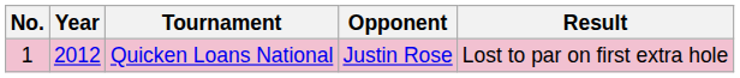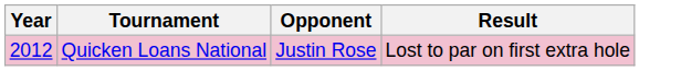 <table class="wikitable" style="font-size:95%;">
 <tr>
-<th>No.</th>
 <th>Year</th>
 <th>Tournament</th>
 <th>Opponent</th>
 <th>Result</th>
 </tr>
 <tr style="background:#F2C1D1;">
-<td align=center>1</td>
 <td align=center><a href='#'>2012</a></td>
 <td><a href='#'>Quicken Loans National</a></td>
 <td> <a href='#'>Justin Rose</a></td>
 <td>Lost to par on first extra hole</td>
 </tr>
 </table>
